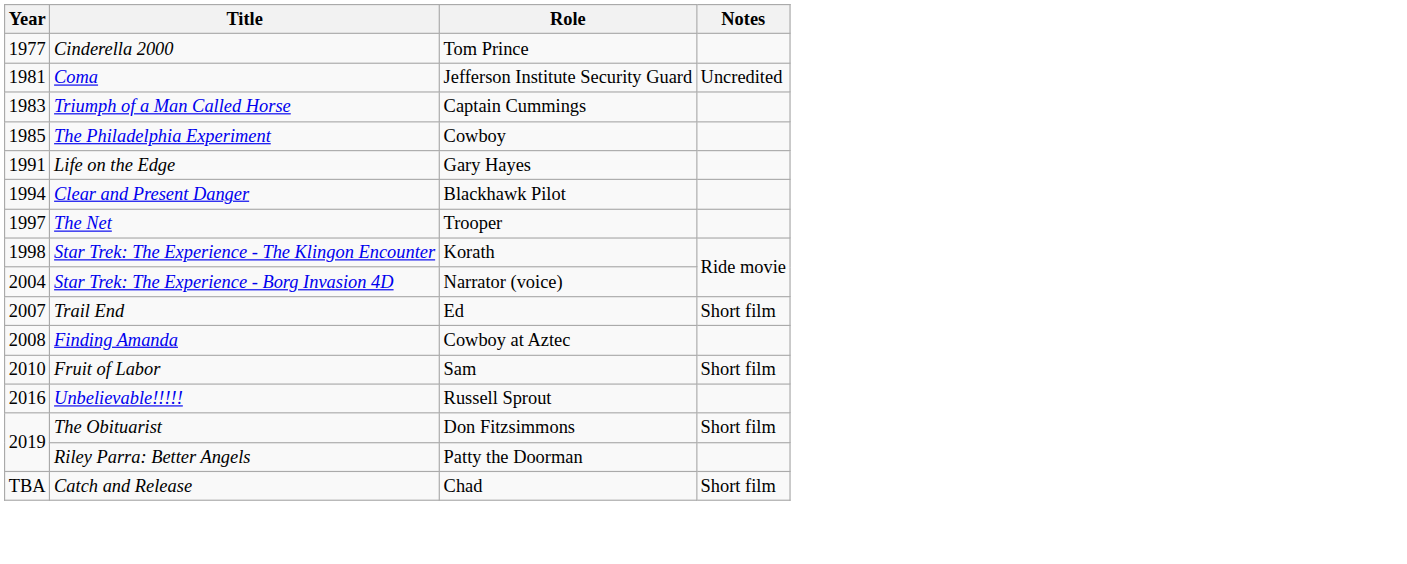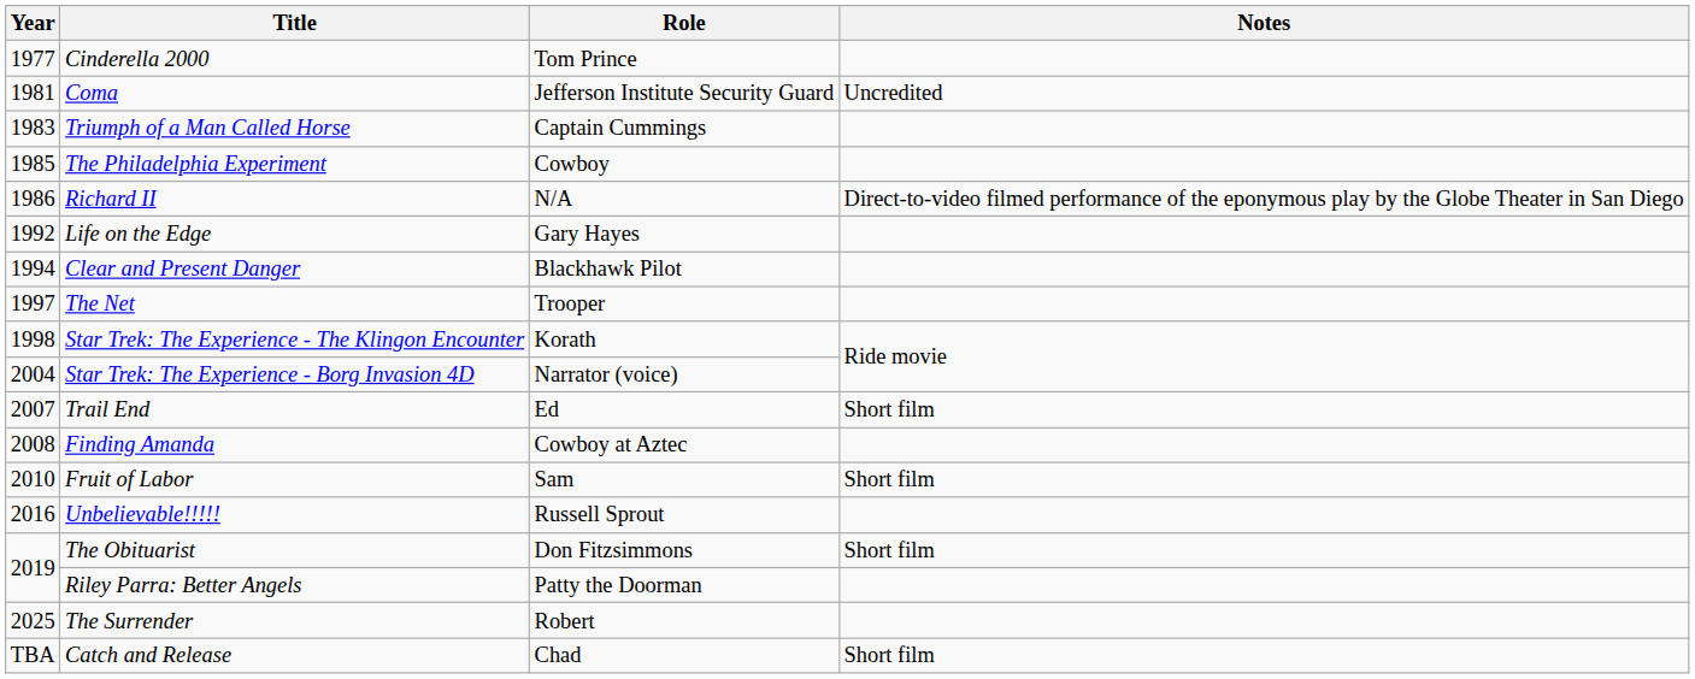 <table class="wikitable plainrowheaders sortable" style="margin-right: 0;">
 <tr>
 <th scope="col">Year</th>
 <th scope="col">Title</th>
 <th scope="col">Role</th>
 <th scope="col" class="unsortable">Notes</th>
 </tr>
 <tr>
 <td>1977</td>
 <td><em>Cinderella 2000</em></td>
 <td>Tom Prince</td>
 <td></td>
 </tr>
 <tr>
 <td>1981</td>
 <td><em><a href='#'>Coma</a></em></td>
 <td>Jefferson Institute Security Guard</td>
 <td>Uncredited</td>
 </tr>
 <tr>
 <td>1983</td>
 <td><em><a href='#'>Triumph of a Man Called Horse</a></em></td>
 <td>Captain Cummings</td>
 <td></td>
 </tr>
 <tr>
 <td>1985</td>
 <td><em><a href='#'>The Philadelphia Experiment</a></em></td>
 <td>Cowboy</td>
 <td></td>
 </tr>
 <tr>
-<td>1991</td>
+<td>1986</td>
+<td><em><a href='#'>Richard II</a></em></td>
+<td>N/A</td>
+<td>Direct-to-video filmed performance of the eponymous play by the Globe Theater in San Diego</td>
+</tr>
+<tr>
+<td>1992</td>
 <td><em>Life on the Edge</em></td>
 <td>Gary Hayes</td>
 <td></td>
 </tr>
 <tr>
 <td>1994</td>
 <td><em><a href='#'>Clear and Present Danger</a></em></td>
 <td>Blackhawk Pilot</td>
 <td></td>
 </tr>
 <tr>
 <td>1997</td>
 <td><em><a href='#'>The Net</a></em></td>
 <td>Trooper</td>
 <td></td>
 </tr>
 <tr>
 <td>1998</td>
 <td><em><a href='#'>Star Trek: The Experience - The Klingon Encounter</a></em></td>
 <td>Korath</td>
 <td rowspan="2">Ride movie</td>
 </tr>
 <tr>
 <td>2004</td>
 <td><em><a href='#'>Star Trek: The Experience - Borg Invasion 4D</a></em></td>
 <td>Narrator (voice)</td>
 </tr>
 <tr>
 <td>2007</td>
 <td><em>Trail End</em></td>
 <td>Ed</td>
 <td>Short film</td>
 </tr>
 <tr>
 <td>2008</td>
 <td><em><a href='#'>Finding Amanda</a></em></td>
 <td>Cowboy at Aztec</td>
 <td></td>
 </tr>
 <tr>
 <td>2010</td>
 <td><em>Fruit of Labor</em></td>
 <td>Sam</td>
 <td>Short film</td>
 </tr>
 <tr>
 <td>2016</td>
 <td><em><a href='#'>Unbelievable!!!!!</a></em></td>
 <td>Russell Sprout</td>
 <td></td>
 </tr>
 <tr>
 <td rowspan="2">2019</td>
 <td><em>The Obituarist</em></td>
 <td>Don Fitzsimmons</td>
 <td>Short film</td>
 </tr>
 <tr>
 <td><em>Riley Parra: Better Angels</em></td>
 <td>Patty the Doorman</td>
 <td></td>
 </tr>
 <tr>
+<td>2025</td>
+<td><em>The Surrender</em></td>
+<td>Robert</td>
+<td></td>
+</tr>
+<tr>
 <td>TBA</td>
 <td><em>Catch and Release</em></td>
 <td>Chad</td>
 <td>Short film</td>
 </tr>
 </table>
